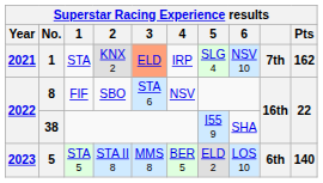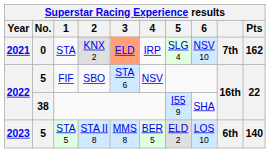 <table class="wikitable" style="text-align:center; font-size:85%">
 <tr>
 <th colspan=10><a href='#'>Superstar Racing Experience</a> results</th>
 </tr>
 <tr>
 <th>Year</th>
 <th>No.</th>
 <th>1</th>
 <th>2</th>
 <th>3</th>
 <th>4</th>
 <th>5</th>
 <th>6</th>
 <th></th>
 <th>Pts</th>
 </tr>
 <tr>
 <th><a href='#'>2021</a></th>
-<th>1</th>
+<th>0</th>
 <td><a href='#'>STA</a></td>
 <td style="background:#DFDFDF;"><a href='#'>KNX</a><br><small>2</small></td>
 <td style="background: lightsalmon;"><a href='#'>ELD</a></td>
 <td><a href='#'>IRP</a></td>
 <td style="background:#DFFFDF;"><a href='#'>SLG</a><br><small>4</small></td>
 <td style="background:#CFEAFF;"><a href='#'>NSV</a><br><small>10</small></td>
 <th>7th</th>
 <th>162</th>
 </tr>
 <tr>
 <th rowspan=2><a href='#'>2022</a></th>
-<th>8</th>
+<th>5</th>
 <td><a href='#'>FIF</a></td>
 <td><a href='#'>SBO</a></td>
 <td style="background:#CFEAFF;"><a href='#'>STA</a><br><small>6</small></td>
 <td><a href='#'>NSV</a></td>
 <td colspan=2></td>
 <th rowspan=2>16th</th>
 <th rowspan=2>22</th>
 </tr>
 <tr>
 <th>38</th>
 <td colspan=4></td>
 <td style="background:#CFEAFF;"><a href='#'>I55</a><br><small>9</small></td>
 <td><a href='#'>SHA</a></td>
 </tr>
 <tr>
 <th><a href='#'>2023</a></th>
 <th>5</th>
 <td style="background:#DFFFDF;"><a href='#'>STA</a><br><small>5</small></td>
 <td style="background:#CFEAFF;"><a href='#'>STA II</a><br><small>8</small></td>
 <td style="background:#CFEAFF;"><a href='#'>MMS</a><br><small>8</small></td>
 <td style="background:#DFFFDF;"><a href='#'>BER</a><br><small>5</small></td>
 <td style="background:#DFDFDF;"><a href='#'>ELD</a><br><small>2</small></td>
 <td style="background:#CFEAFF;"><a href='#'>LOS</a><br><small>10</small></td>
 <th>6th</th>
 <th>140</th>
 </tr>
 </table>
